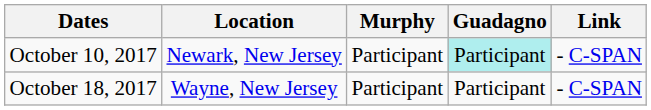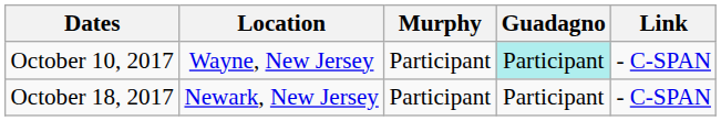 <table class="wikitable" style="text-align:center">
 <tr>
 <th>Dates</th>
 <th>Location</th>
 <th>Murphy</th>
 <th>Guadagno</th>
 <th>Link</th>
 </tr>
 <tr>
 <td>October 10, 2017</td>
-<td><a href='#'>Newark</a>, <a href='#'>New Jersey</a></td>
+<td><a href='#'>Wayne</a>, <a href='#'>New Jersey</a></td>
 <td>Participant</td>
 <td style="background: paleturquoise;">Participant</td>
 <td align=left> - <a href='#'>C-SPAN</a></td>
 </tr>
 <tr>
 <td>October 18, 2017</td>
-<td><a href='#'>Wayne</a>, <a href='#'>New Jersey</a></td>
+<td><a href='#'>Newark</a>, <a href='#'>New Jersey</a></td>
 <td>Participant</td>
 <td>Participant</td>
 <td align=left> - <a href='#'>C-SPAN</a></td>
 </tr>
 </table>
